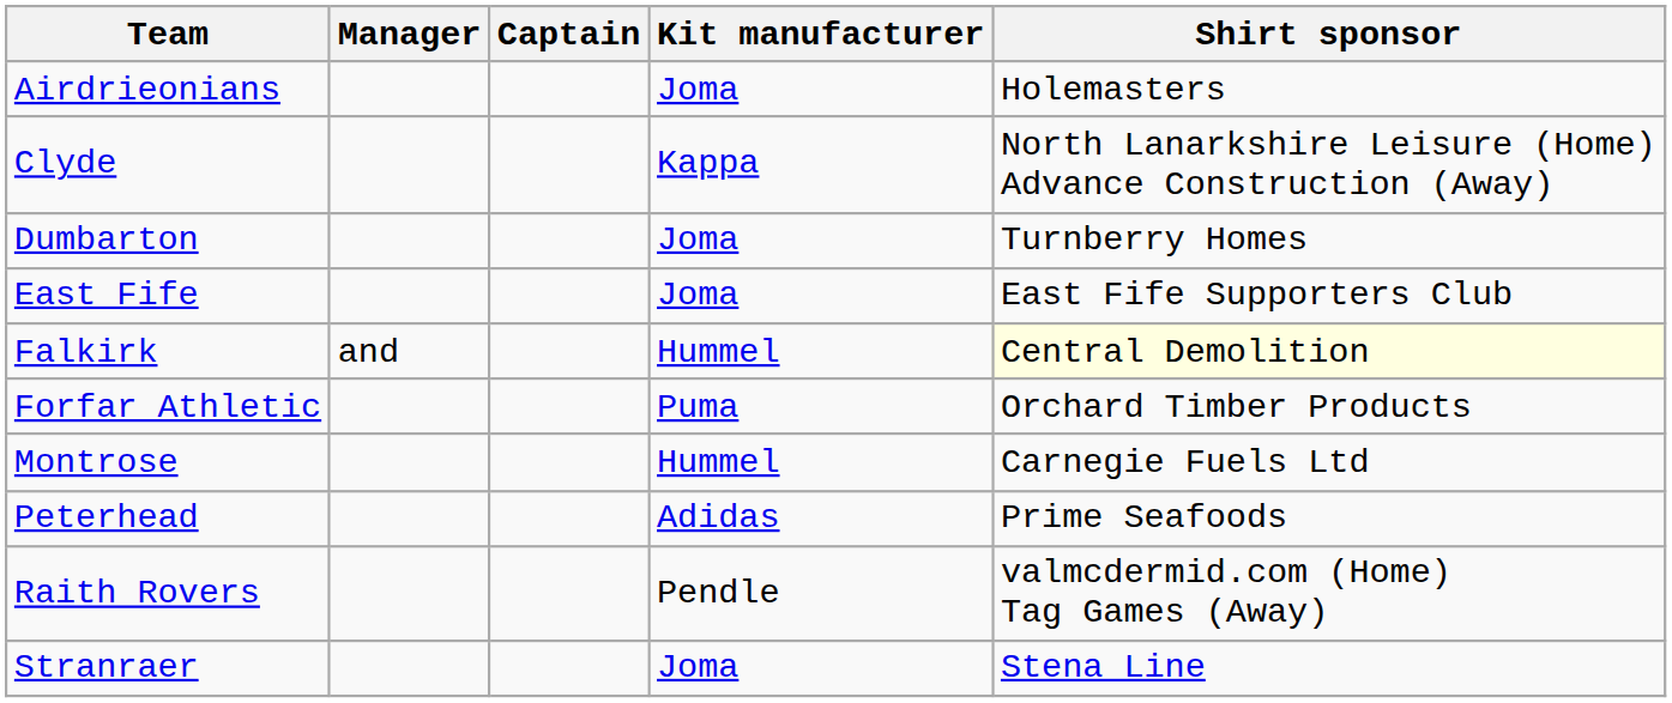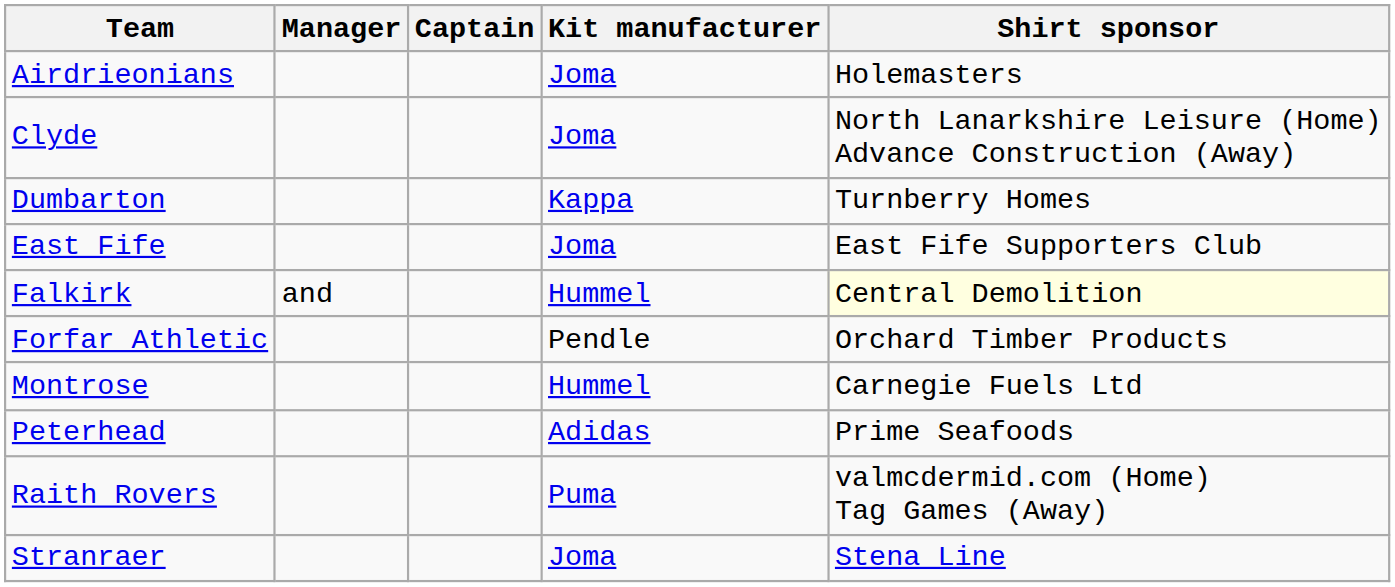 <table class="wikitable sortable">
 <tr>
 <th>Team</th>
 <th>Manager</th>
 <th>Captain</th>
 <th>Kit manufacturer</th>
 <th>Shirt sponsor</th>
 </tr>
 <tr>
 <td><a href='#'>Airdrieonians</a></td>
 <td> </td>
 <td> </td>
 <td><a href='#'>Joma</a></td>
 <td>Holemasters</td>
 </tr>
 <tr>
 <td><a href='#'>Clyde</a></td>
 <td> </td>
 <td> </td>
-<td><a href='#'>Kappa</a></td>
+<td><a href='#'>Joma</a></td>
 <td>North Lanarkshire Leisure (Home)<br>Advance Construction (Away)</td>
 </tr>
 <tr>
 <td><a href='#'>Dumbarton</a></td>
 <td> </td>
 <td> </td>
-<td><a href='#'>Joma</a></td>
+<td><a href='#'>Kappa</a></td>
 <td>Turnberry Homes</td>
 </tr>
 <tr>
 <td><a href='#'>East Fife</a></td>
 <td> </td>
 <td> </td>
 <td><a href='#'>Joma</a></td>
 <td>East Fife Supporters Club</td>
 </tr>
 <tr>
 <td><a href='#'>Falkirk</a></td>
 <td>  and  </td>
 <td> </td>
 <td><a href='#'>Hummel</a></td>
 <td style="background: lightyellow;">Central Demolition</td>
 </tr>
 <tr>
 <td><a href='#'>Forfar Athletic</a></td>
 <td> </td>
 <td> </td>
-<td><a href='#'>Puma</a></td>
+<td>Pendle</td>
 <td>Orchard Timber Products</td>
 </tr>
 <tr>
 <td><a href='#'>Montrose</a></td>
 <td> </td>
 <td> </td>
 <td><a href='#'>Hummel</a></td>
 <td>Carnegie Fuels Ltd</td>
 </tr>
 <tr>
 <td><a href='#'>Peterhead</a></td>
 <td> </td>
 <td> </td>
 <td><a href='#'>Adidas</a></td>
 <td>Prime Seafoods</td>
 </tr>
 <tr>
 <td><a href='#'>Raith Rovers</a></td>
 <td> </td>
 <td> </td>
-<td>Pendle</td>
+<td><a href='#'>Puma</a></td>
 <td>valmcdermid.com (Home)<br>Tag Games (Away)</td>
 </tr>
 <tr>
 <td><a href='#'>Stranraer</a></td>
 <td> </td>
 <td> </td>
 <td><a href='#'>Joma</a></td>
 <td><a href='#'>Stena Line</a></td>
 </tr>
 </table>
